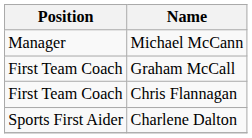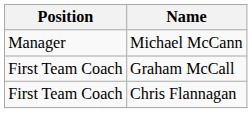 <table class="wikitable">
 <tr>
 <th>Position</th>
 <th>Name</th>
 </tr>
 <tr>
 <td>Manager</td>
 <td>Michael McCann</td>
 </tr>
 <tr>
 <td>First Team Coach</td>
 <td>Graham McCall</td>
 </tr>
 <tr>
 <td>First Team Coach</td>
 <td>Chris Flannagan</td>
 </tr>
 <tr>
-<td>Sports First Aider</td>
-<td>Charlene Dalton</td>
-</tr>
-<tr>
 </tr>
 </table>
